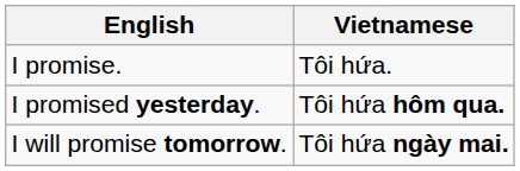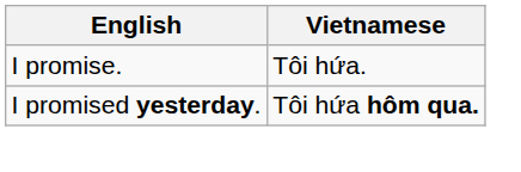 <table class="wikitable sortable">
 <tr>
 <th>English</th>
 <th>Vietnamese</th>
 </tr>
 <tr>
 <td>I promise.</td>
 <td>Tôi hứa.</td>
 </tr>
 <tr>
 <td>I promised <strong>yesterday</strong>.</td>
 <td>Tôi hứa <strong>hôm qua.</strong></td>
 </tr>
-<tr>
-<td>I will promise <strong>tomorrow</strong>.</td>
-<td>Tôi hứa <strong>ngày mai.</strong></td>
-</tr>
 </table>
